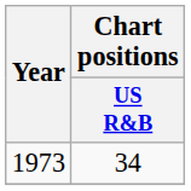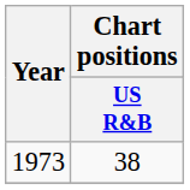 <table class="wikitable" style="text-align:center;">
 <tr>
 <th rowspan="2">Year</th>
 <th>Chart positions</th>
 </tr>
 <tr style="font-size:smaller;">
 <th width="40"><a href='#'>US<br>R&B</a></th>
 </tr>
 <tr>
 <td>1973</td>
-<td>34</td>
+<td>38</td>
 </tr>
 <tr>
 </tr>
 </table>
